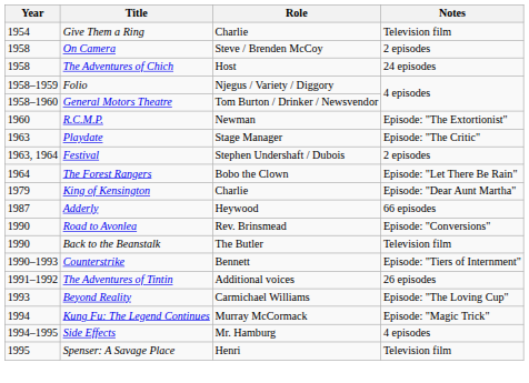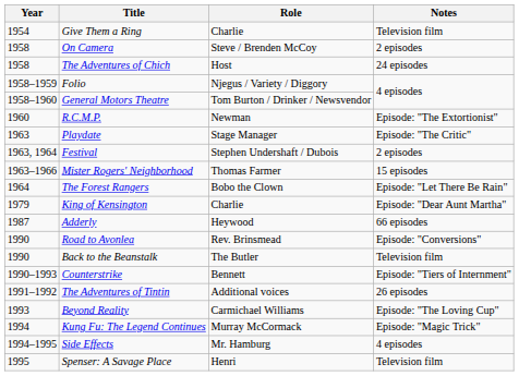 <table class="wikitable sortable">
 <tr>
 <th>Year</th>
 <th>Title</th>
 <th>Role</th>
 <th class="unsortable">Notes</th>
 </tr>
 <tr>
 <td>1954</td>
 <td><em>Give Them a Ring</em></td>
 <td>Charlie</td>
 <td>Television film</td>
 </tr>
 <tr>
 <td>1958</td>
 <td><a href='#'><em>On Camera</em></a></td>
 <td>Steve / Brenden McCoy</td>
 <td>2 episodes</td>
 </tr>
 <tr>
 <td>1958</td>
 <td data-sort-value="Adventures of Chich, The"><em><a href='#'>The Adventures of Chich</a></em></td>
 <td>Host</td>
 <td>24 episodes</td>
 </tr>
 <tr>
 <td>1958–1959</td>
 <td><em>Folio</em></td>
 <td>Njegus / Variety / Diggory</td>
 <td rowspan="2">4 episodes</td>
 </tr>
 <tr>
 <td>1958–1960</td>
 <td><em><a href='#'>General Motors Theatre</a></em></td>
 <td>Tom Burton / Drinker / Newsvendor</td>
 </tr>
 <tr>
 <td>1960</td>
 <td><a href='#'><em>R.C.M.P.</em></a></td>
 <td>Newman</td>
 <td>Episode: "The Extortionist"</td>
 </tr>
 <tr>
 <td>1963</td>
 <td><a href='#'><em>Playdate</em></a></td>
 <td>Stage Manager</td>
 <td>Episode: "The Critic"</td>
 </tr>
 <tr>
 <td>1963, 1964</td>
 <td><a href='#'><em>Festival</em></a></td>
 <td>Stephen Undershaft / Dubois</td>
 <td>2 episodes</td>
+</tr>
+<tr>
+<td>1963–1966</td>
+<td><em><a href='#'>Mister Rogers' Neighborhood</a></em></td>
+<td>Thomas Farmer</td>
+<td>15 episodes</td>
 </tr>
 <tr>
 <td>1964</td>
 <td data-sort-value="Forest Rangers, The"><em><a href='#'>The Forest Rangers</a></em></td>
 <td>Bobo the Clown</td>
 <td>Episode: "Let There Be Rain"</td>
 </tr>
 <tr>
 <td>1979</td>
 <td><em><a href='#'>King of Kensington</a></em></td>
 <td>Charlie</td>
 <td>Episode: "Dear Aunt Martha"</td>
 </tr>
 <tr>
 <td>1987</td>
 <td><em><a href='#'>Adderly</a></em></td>
 <td>Heywood</td>
 <td>66 episodes</td>
 </tr>
 <tr>
 <td>1990</td>
 <td><em><a href='#'>Road to Avonlea</a></em></td>
 <td>Rev. Brinsmead</td>
 <td>Episode: "Conversions"</td>
 </tr>
 <tr>
 <td>1990</td>
 <td><em>Back to the Beanstalk</em></td>
 <td>The Butler</td>
 <td>Television film</td>
 </tr>
 <tr>
 <td>1990–1993</td>
 <td><a href='#'><em>Counterstrike</em></a></td>
 <td>Bennett</td>
 <td>Episode: "Tiers of Internment"</td>
 </tr>
 <tr>
 <td>1991–1992</td>
 <td data-sort-value="Adventures of Tintin, The"><a href='#'><em>The Adventures of Tintin</em></a></td>
 <td>Additional voices</td>
 <td>26 episodes</td>
 </tr>
 <tr>
 <td>1993</td>
 <td><a href='#'><em>Beyond Reality</em></a></td>
 <td>Carmichael Williams</td>
 <td>Episode: "The Loving Cup"</td>
 </tr>
 <tr>
 <td>1994</td>
 <td><em><a href='#'>Kung Fu: The Legend Continues</a></em></td>
 <td>Murray McCormack</td>
 <td>Episode: "Magic Trick"</td>
 </tr>
 <tr>
 <td>1994–1995</td>
 <td><a href='#'><em>Side Effects</em></a></td>
 <td>Mr. Hamburg</td>
 <td>4 episodes</td>
 </tr>
 <tr>
 <td>1995</td>
 <td><em>Spenser: A Savage Place</em></td>
 <td>Henri</td>
 <td>Television film</td>
 </tr>
 </table>
